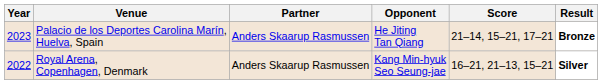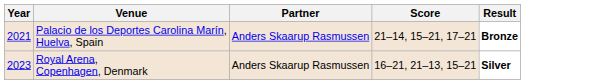 <table class="sortable wikitable" style="font-size: 90%;">
 <tr>
 <th>Year</th>
 <th>Venue</th>
 <th>Partner</th>
-<th>Opponent</th>
 <th>Score</th>
 <th>Result</th>
 </tr>
 <tr style="background:#F3E6D7">
-<td align="center"><a href='#'>2023</a></td>
+<td align="center"><a href='#'>2021</a></td>
 <td align="left"><a href='#'>Palacio de los Deportes Carolina Marín</a>,<br><a href='#'>Huelva</a>, Spain</td>
 <td align="left"> <a href='#'>Anders Skaarup Rasmussen</a></td>
-<td align="left"> <a href='#'>He Jiting</a><br> <a href='#'>Tan Qiang</a></td>
 <td align="left">21–14, 15–21, 17–21</td>
 <td style="text-align:left; background:white"> <strong>Bronze</strong></td>
 </tr>
 <tr style="background:#F3E6D7">
-<td align="center"><a href='#'>2022</a></td>
+<td align="center"><a href='#'>2023</a></td>
 <td align="left"><a href='#'>Royal Arena</a>,<br><a href='#'>Copenhagen</a>, Denmark</td>
 <td align="left"> Anders Skaarup Rasmussen</td>
-<td align="left"> <a href='#'>Kang Min-hyuk</a><br> <a href='#'>Seo Seung-jae</a></td>
 <td align="left">16–21, 21–13, 15–21</td>
 <td style="text-align:left; background:white"> <strong>Silver</strong></td>
 </tr>
 </table>
